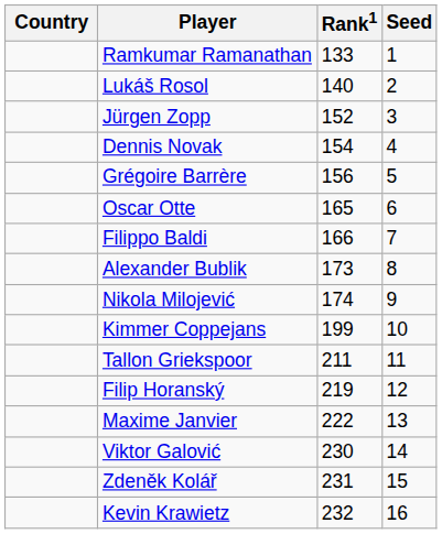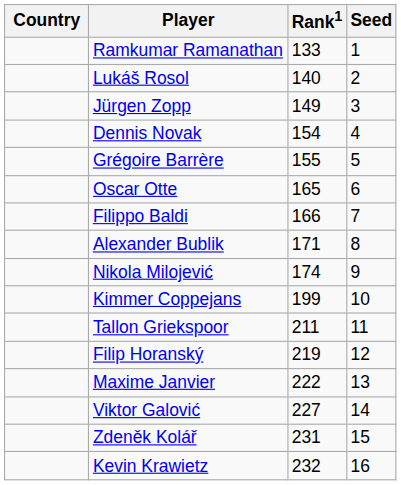 <table class="sortable wikitable">
 <tr>
 <th width="70">Country</th>
 <th width="175">Player</th>
 <th>Rank<sup>1</sup></th>
 <th>Seed</th>
 </tr>
 <tr>
 <td></td>
 <td><a href='#'>Ramkumar Ramanathan</a></td>
 <td>133</td>
 <td>1</td>
 </tr>
 <tr>
 <td></td>
 <td><a href='#'>Lukáš Rosol</a></td>
 <td>140</td>
 <td>2</td>
 </tr>
 <tr>
 <td></td>
 <td><a href='#'>Jürgen Zopp</a></td>
-<td>152</td>
+<td>149</td>
 <td>3</td>
 </tr>
 <tr>
 <td></td>
 <td><a href='#'>Dennis Novak</a></td>
 <td>154</td>
 <td>4</td>
 </tr>
 <tr>
 <td></td>
 <td><a href='#'>Grégoire Barrère</a></td>
-<td>156</td>
+<td>155</td>
 <td>5</td>
 </tr>
 <tr>
 <td></td>
 <td><a href='#'>Oscar Otte</a></td>
 <td>165</td>
 <td>6</td>
 </tr>
 <tr>
 <td></td>
 <td><a href='#'>Filippo Baldi</a></td>
 <td>166</td>
 <td>7</td>
 </tr>
 <tr>
 <td></td>
 <td><a href='#'>Alexander Bublik</a></td>
-<td>173</td>
+<td>171</td>
 <td>8</td>
 </tr>
 <tr>
 <td></td>
 <td><a href='#'>Nikola Milojević</a></td>
 <td>174</td>
 <td>9</td>
 </tr>
 <tr>
 <td></td>
 <td><a href='#'>Kimmer Coppejans</a></td>
 <td>199</td>
 <td>10</td>
 </tr>
 <tr>
 <td></td>
 <td><a href='#'>Tallon Griekspoor</a></td>
 <td>211</td>
 <td>11</td>
 </tr>
 <tr>
 <td></td>
 <td><a href='#'>Filip Horanský</a></td>
 <td>219</td>
 <td>12</td>
 </tr>
 <tr>
 <td></td>
 <td><a href='#'>Maxime Janvier</a></td>
 <td>222</td>
 <td>13</td>
 </tr>
 <tr>
 <td></td>
 <td><a href='#'>Viktor Galović</a></td>
-<td>230</td>
+<td>227</td>
 <td>14</td>
 </tr>
 <tr>
 <td></td>
 <td><a href='#'>Zdeněk Kolář</a></td>
 <td>231</td>
 <td>15</td>
 </tr>
 <tr>
 <td></td>
 <td><a href='#'>Kevin Krawietz</a></td>
 <td>232</td>
 <td>16</td>
 </tr>
 </table>
